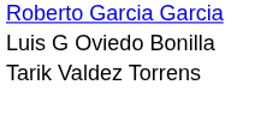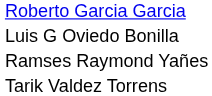 <table>
 <tr>
 <th></th>
 <td> <a href='#'>Roberto Garcia Garcia</a></td>
 </tr>
 <tr>
 <th></th>
 <td>Luis G Oviedo Bonilla</td>
 </tr>
 <tr>
 <th></th>
+<td>Ramses Raymond Yañes</td>
+</tr>
+<tr>
+<th></th>
 <td>Tarik Valdez Torrens</td>
 </tr>
 </table>
